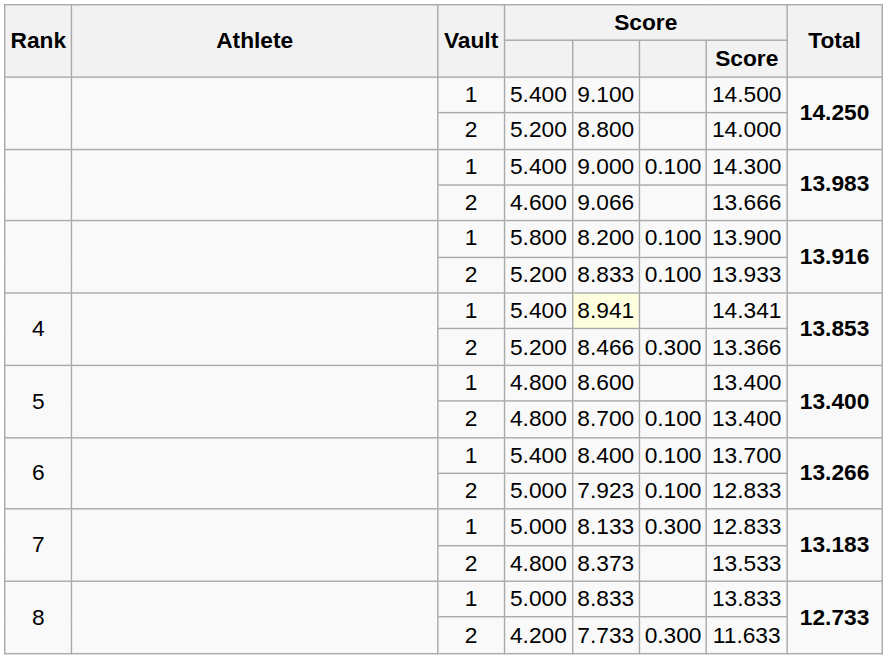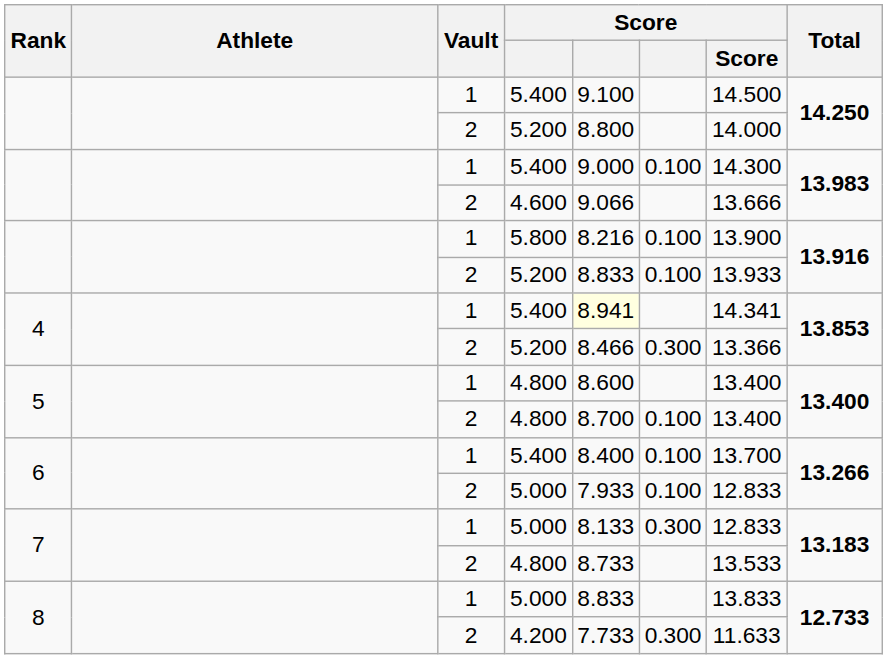 <table class=wikitable style="text-align:center">
 <tr>
 <th width="40" rowspan="2">Rank</th>
 <th width="250" rowspan="2">Athlete</th>
 <th width="40" rowspan="2">Vault</th>
 <th width="60" colspan="4">Score</th>
 <th width="60" rowspan="2">Total</th>
 </tr>
 <tr>
 <th></th>
 <th></th>
 <th></th>
 <th>Score</th>
 </tr>
 <tr>
 <td rowspan="2"></td>
 <td align="left" rowspan="2"></td>
 <td>1</td>
 <td>5.400</td>
 <td>9.100</td>
 <td></td>
 <td>14.500</td>
 <td rowspan="2"><strong>14.250</strong></td>
 </tr>
 <tr>
 <td>2</td>
 <td>5.200</td>
 <td>8.800</td>
 <td></td>
 <td>14.000</td>
 </tr>
 <tr>
 <td rowspan="2"></td>
 <td align="left" rowspan="2"></td>
 <td>1</td>
 <td>5.400</td>
 <td>9.000</td>
 <td>0.100</td>
 <td>14.300</td>
 <td rowspan="2"><strong>13.983</strong></td>
 </tr>
 <tr>
 <td>2</td>
 <td>4.600</td>
 <td>9.066</td>
 <td></td>
 <td>13.666</td>
 </tr>
 <tr>
 <td rowspan="2"></td>
 <td align="left" rowspan="2"></td>
 <td>1</td>
 <td>5.800</td>
-<td>8.200</td>
+<td>8.216</td>
 <td>0.100</td>
 <td>13.900</td>
 <td rowspan="2"><strong>13.916</strong></td>
 </tr>
 <tr>
 <td>2</td>
 <td>5.200</td>
 <td>8.833</td>
 <td>0.100</td>
 <td>13.933</td>
 </tr>
 <tr>
 <td rowspan="2">4</td>
 <td align="left" rowspan="2"></td>
 <td>1</td>
 <td>5.400</td>
 <td style="background: lightyellow;">8.941</td>
 <td></td>
 <td>14.341</td>
 <td rowspan="2"><strong>13.853</strong></td>
 </tr>
 <tr>
 <td>2</td>
 <td>5.200</td>
 <td>8.466</td>
 <td>0.300</td>
 <td>13.366</td>
 </tr>
 <tr>
 <td rowspan="2">5</td>
 <td align="left" rowspan="2"></td>
 <td>1</td>
 <td>4.800</td>
 <td>8.600</td>
 <td></td>
 <td>13.400</td>
 <td rowspan="2"><strong>13.400</strong></td>
 </tr>
 <tr>
 <td>2</td>
 <td>4.800</td>
 <td>8.700</td>
 <td>0.100</td>
 <td>13.400</td>
 </tr>
 <tr>
 <td rowspan="2">6</td>
 <td align="left" rowspan="2"></td>
 <td>1</td>
 <td>5.400</td>
 <td>8.400</td>
 <td>0.100</td>
 <td>13.700</td>
 <td rowspan="2"><strong>13.266</strong></td>
 </tr>
 <tr>
 <td>2</td>
 <td>5.000</td>
-<td>7.923</td>
+<td>7.933</td>
 <td>0.100</td>
 <td>12.833</td>
 </tr>
 <tr>
 <td rowspan="2">7</td>
 <td align="left" rowspan="2"></td>
 <td>1</td>
 <td>5.000</td>
 <td>8.133</td>
 <td>0.300</td>
 <td>12.833</td>
 <td rowspan="2"><strong>13.183</strong></td>
 </tr>
 <tr>
 <td>2</td>
 <td>4.800</td>
-<td>8.373</td>
+<td>8.733</td>
 <td></td>
 <td>13.533</td>
 </tr>
 <tr>
 <td rowspan="2">8</td>
 <td align="left" rowspan="2"></td>
 <td>1</td>
 <td>5.000</td>
 <td>8.833</td>
 <td></td>
 <td>13.833</td>
 <td rowspan="2"><strong>12.733</strong></td>
 </tr>
 <tr>
 <td>2</td>
 <td>4.200</td>
 <td>7.733</td>
 <td>0.300</td>
 <td>11.633</td>
 </tr>
 </table>
